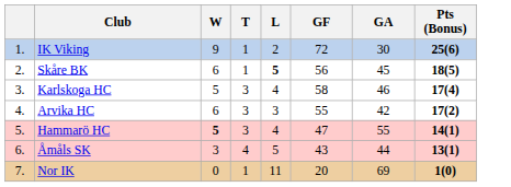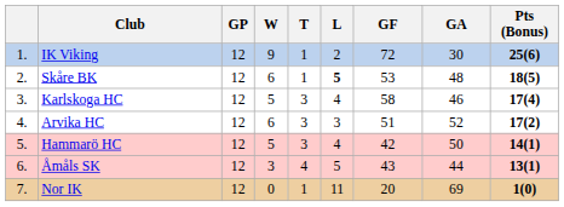 <table class="wikitable">
 <tr>
 <th width="30"></th>
 <th width="200">Club</th>
+<th width="30">GP</th>
 <th width="30">W</th>
 <th width="30">T</th>
 <th width="30">L</th>
 <th width="70">GF</th>
 <th width="70">GA</th>
 <th width="70">Pts (Bonus)</th>
 </tr>
 <tr bgcolor="#BCD2EE" align="center">
 <td>1.</td>
 <td align="left"><a href='#'>IK Viking</a></td>
+<td>12</td>
 <td>9</td>
 <td>1</td>
 <td>2</td>
 <td>72</td>
 <td>30</td>
 <td><strong>25(6)</strong></td>
 </tr>
 <tr bgcolor="#FFFFFF" align="center">
 <td>2.</td>
 <td align="left"><a href='#'>Skåre BK</a></td>
+<td>12</td>
 <td>6</td>
 <td>1</td>
 <td><strong>5</strong></td>
-<td>56</td>
-<td>45</td>
+<td>53</td>
+<td>48</td>
 <td><strong>18(5)</strong></td>
 </tr>
 <tr bgcolor="#FFFFFF" align="center">
 <td>3.</td>
 <td align="left"><a href='#'>Karlskoga HC</a></td>
+<td>12</td>
 <td>5</td>
 <td>3</td>
 <td>4</td>
 <td>58</td>
 <td>46</td>
 <td><strong>17(4)</strong></td>
 </tr>
 <tr bgcolor="#FFFFFF" align="center">
 <td>4.</td>
 <td align="left"><a href='#'>Arvika HC</a></td>
+<td>12</td>
 <td>6</td>
 <td>3</td>
 <td>3</td>
-<td>55</td>
-<td>42</td>
+<td>51</td>
+<td>52</td>
 <td><strong>17(2)</strong></td>
 </tr>
 <tr bgcolor="#FFCCCC" align="center">
 <td>5.</td>
 <td align="left"><a href='#'>Hammarö HC</a></td>
-<td><strong>5</strong></td>
+<td>12</td>
+<td>5</td>
 <td>3</td>
 <td>4</td>
-<td>47</td>
-<td>55</td>
+<td>42</td>
+<td>50</td>
 <td><strong>14(1)</strong></td>
 </tr>
 <tr bgcolor="#FFCCCC" align="center">
 <td>6.</td>
 <td align="left"><a href='#'>Åmåls SK</a></td>
+<td>12</td>
 <td>3</td>
 <td>4</td>
 <td>5</td>
 <td>43</td>
 <td>44</td>
 <td><strong>13(1)</strong></td>
 </tr>
 <tr bgcolor="#EECFA1" align="center">
 <td>7.</td>
 <td align="left"><a href='#'>Nor IK</a></td>
+<td>12</td>
 <td>0</td>
 <td>1</td>
 <td>11</td>
 <td>20</td>
 <td>69</td>
 <td><strong>1(0)</strong></td>
 </tr>
 </table>
